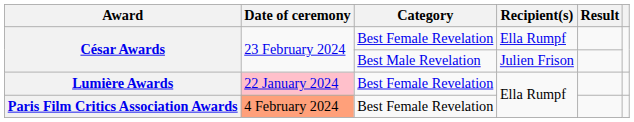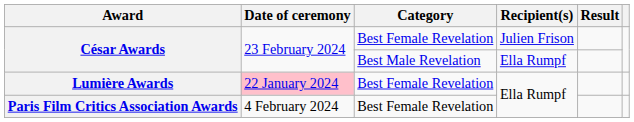 <table class="wikitable sortable plainrowheaders">
 <tr>
 <th scope="col">Award</th>
 <th scope="col">Date of ceremony</th>
 <th scope="col">Category</th>
 <th scope="col">Recipient(s)</th>
 <th scope="col">Result</th>
 <th scope="col" class="unsortable"></th>
 </tr>
 <tr>
 <th scope="row" rowspan="2"><a href='#'>César Awards</a></th>
 <td rowspan="2"><a href='#'>23 February 2024</a></td>
 <td><a href='#'>Best Female Revelation</a></td>
-<td><a href='#'>Ella Rumpf</a></td>
+<td><a href='#'>Julien Frison</a></td>
 <td></td>
 <td rowspan="2" align="center"></td>
 </tr>
 <tr>
 <td><a href='#'>Best Male Revelation</a></td>
-<td><a href='#'>Julien Frison</a></td>
+<td><a href='#'>Ella Rumpf</a></td>
 <td></td>
 </tr>
 <tr>
 <th scope="row"><a href='#'>Lumière Awards</a></th>
 <td style="background: pink;"><a href='#'>22 January 2024</a></td>
 <td><a href='#'>Best Female Revelation</a></td>
 <td rowspan=2>Ella Rumpf</td>
 <td></td>
 <td align="center"></td>
 </tr>
 <tr>
 <th scope="row"><a href='#'>Paris Film Critics Association Awards</a></th>
-<td style="background: lightsalmon;">4 February 2024</td>
+<td>4 February 2024</td>
 <td>Best Female Revelation</td>
 <td></td>
 <td align="center"></td>
 </tr>
 </table>
